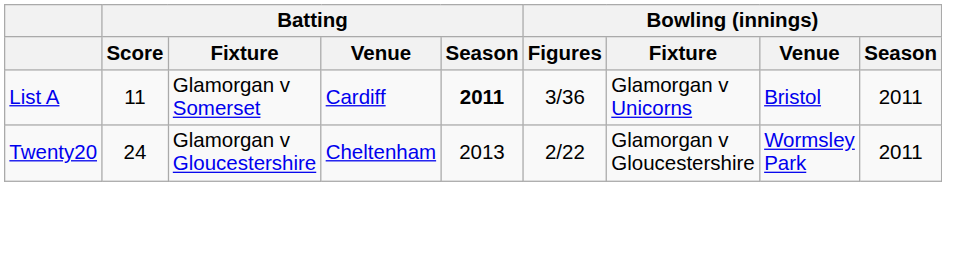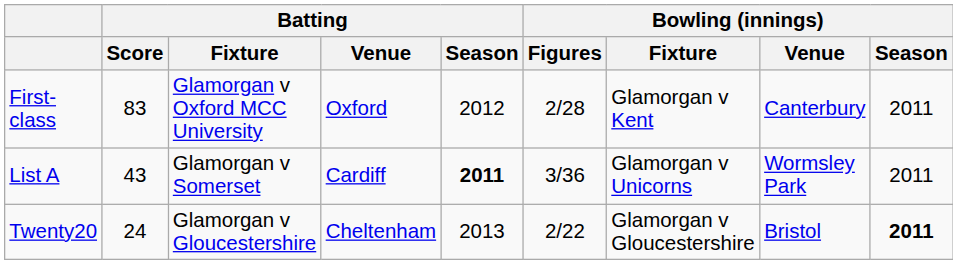 <table class=wikitable>
 <tr>
 <th rowspan="1"></th>
 <th colspan="4" rowspan="1">Batting</th>
 <th colspan="4" rowspan="1">Bowling (innings)</th>
 </tr>
 <tr>
 <th></th>
 <th>Score</th>
 <th>Fixture</th>
 <th>Venue</th>
 <th>Season</th>
 <th>Figures</th>
 <th>Fixture</th>
 <th>Venue</th>
 <th>Season</th>
 </tr>
 <tr>
+<td><a href='#'>First-class</a></td>
+<td align="center">83</td>
+<td><a href='#'>Glamorgan</a> v <a href='#'>Oxford MCC University</a></td>
+<td><a href='#'>Oxford</a></td>
+<td align="center">2012</td>
+<td align="center">2/28</td>
+<td>Glamorgan v <a href='#'>Kent</a></td>
+<td><a href='#'>Canterbury</a></td>
+<td align="center">2011</td>
+</tr>
+<tr>
 <td><a href='#'>List A</a></td>
-<td align="center">11</td>
+<td align="center">43</td>
 <td>Glamorgan v <a href='#'>Somerset</a></td>
 <td><a href='#'>Cardiff</a></td>
 <td align="center"><strong>2011</strong></td>
 <td align="center">3/36</td>
 <td>Glamorgan v <a href='#'>Unicorns</a></td>
-<td><a href='#'>Bristol</a></td>
+<td><a href='#'>Wormsley Park</a></td>
 <td align="center">2011</td>
 </tr>
 <tr>
 <td><a href='#'>Twenty20</a></td>
 <td align="center">24</td>
 <td>Glamorgan v <a href='#'>Gloucestershire</a></td>
 <td><a href='#'>Cheltenham</a></td>
 <td align="center">2013</td>
 <td align="center">2/22</td>
 <td>Glamorgan v Gloucestershire</td>
-<td><a href='#'>Wormsley Park</a></td>
-<td align="center">2011</td>
+<td><a href='#'>Bristol</a></td>
+<td align="center"><strong>2011</strong></td>
 </tr>
 </table>
